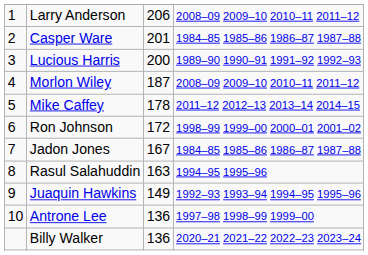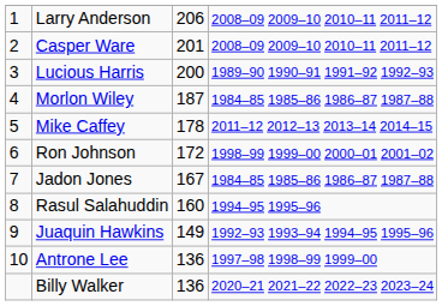 <table class="wikitable">
 <tr>
 </tr>
 <tr>
 <td>1</td>
 <td>Larry Anderson</td>
 <td>206</td>
 <td style="font-size:80%;"><a href='#'>2008–09</a> <a href='#'>2009–10</a> <a href='#'>2010–11</a> <a href='#'>2011–12</a></td>
 </tr>
 <tr>
 <td>2</td>
 <td><a href='#'>Casper Ware</a></td>
 <td>201</td>
-<td style="font-size:80%;"><a href='#'>1984–85</a> <a href='#'>1985–86</a> <a href='#'>1986–87</a> <a href='#'>1987–88</a></td>
+<td style="font-size:80%;"><a href='#'>2008–09</a> <a href='#'>2009–10</a> <a href='#'>2010–11</a> <a href='#'>2011–12</a></td>
 </tr>
 <tr>
 <td>3</td>
 <td><a href='#'>Lucious Harris</a></td>
 <td>200</td>
 <td style="font-size:80%;"><a href='#'>1989–90</a> <a href='#'>1990–91</a> <a href='#'>1991–92</a> <a href='#'>1992–93</a></td>
 </tr>
 <tr>
 <td>4</td>
 <td><a href='#'>Morlon Wiley</a></td>
 <td>187</td>
-<td style="font-size:80%;"><a href='#'>2008–09</a> <a href='#'>2009–10</a> <a href='#'>2010–11</a> <a href='#'>2011–12</a></td>
+<td style="font-size:80%;"><a href='#'>1984–85</a> <a href='#'>1985–86</a> <a href='#'>1986–87</a> <a href='#'>1987–88</a></td>
 </tr>
 <tr>
 <td>5</td>
 <td><a href='#'>Mike Caffey</a></td>
 <td>178</td>
 <td style="font-size:80%;"><a href='#'>2011–12</a> <a href='#'>2012–13</a> <a href='#'>2013–14</a> <a href='#'>2014–15</a></td>
 </tr>
 <tr>
 <td>6</td>
 <td>Ron Johnson</td>
 <td>172</td>
 <td style="font-size:80%;"><a href='#'>1998–99</a> <a href='#'>1999–00</a> <a href='#'>2000–01</a> <a href='#'>2001–02</a></td>
 </tr>
 <tr>
 <td>7</td>
 <td>Jadon Jones</td>
 <td>167</td>
 <td style="font-size:80%;"><a href='#'>1984–85</a> <a href='#'>1985–86</a> <a href='#'>1986–87</a> <a href='#'>1987–88</a></td>
 </tr>
 <tr>
 <td>8</td>
 <td>Rasul Salahuddin</td>
-<td>163</td>
+<td>160</td>
 <td style="font-size:80%;"><a href='#'>1994–95</a> <a href='#'>1995–96</a></td>
 </tr>
 <tr>
 <td>9</td>
 <td><a href='#'>Juaquin Hawkins</a></td>
 <td>149</td>
 <td style="font-size:80%;"><a href='#'>1992–93</a> <a href='#'>1993–94</a> <a href='#'>1994–95</a> <a href='#'>1995–96</a></td>
 </tr>
 <tr>
 <td>10</td>
 <td><a href='#'>Antrone Lee</a></td>
 <td>136</td>
 <td style="font-size:80%;"><a href='#'>1997–98</a> <a href='#'>1998–99</a> <a href='#'>1999–00</a></td>
 </tr>
 <tr>
 <td></td>
 <td>Billy Walker</td>
 <td>136</td>
 <td style="font-size:80%;"><a href='#'>2020–21</a> <a href='#'>2021–22</a> <a href='#'>2022–23</a> <a href='#'>2023–24</a></td>
 </tr>
 </table>
